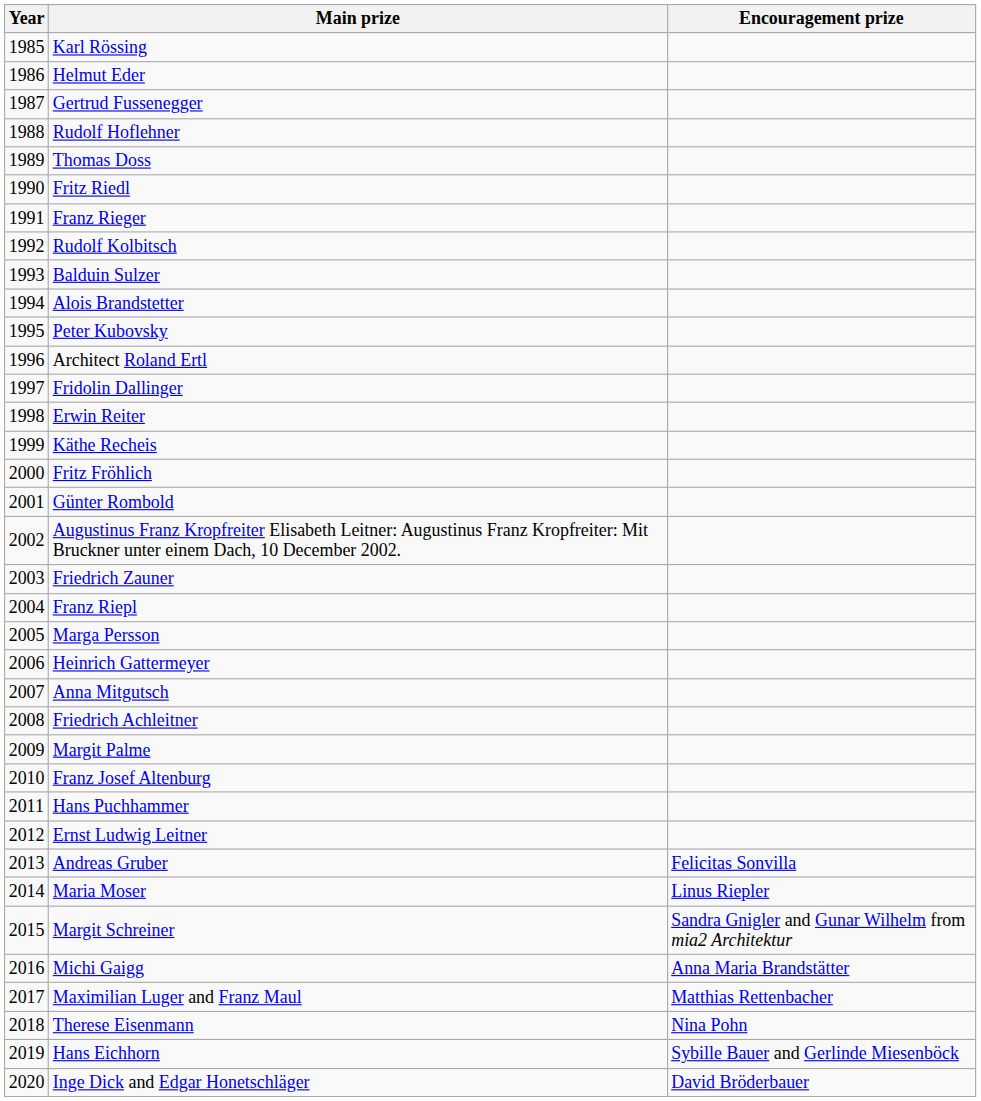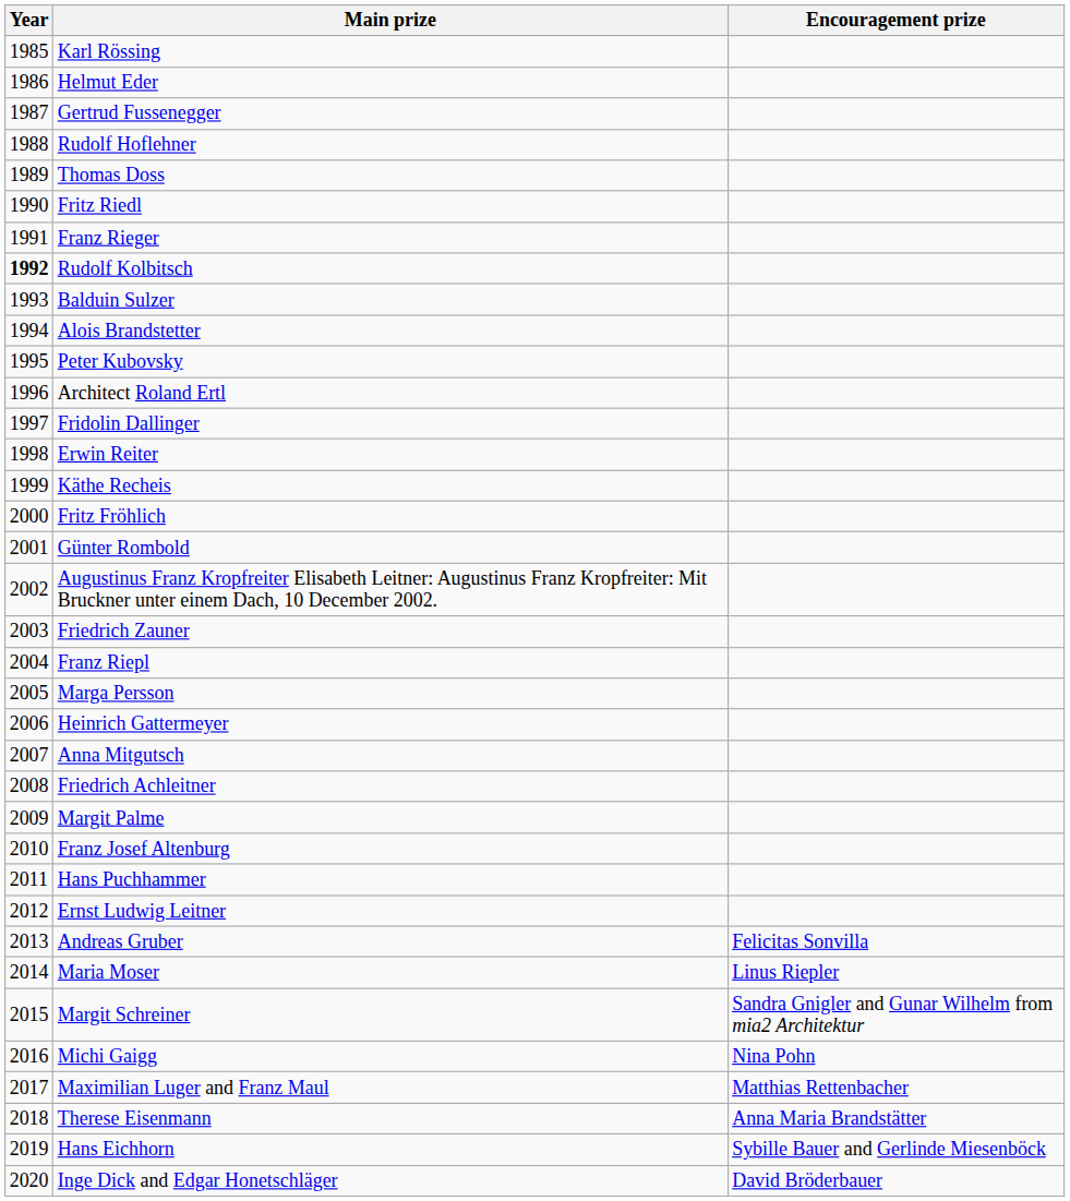 <table class="wikitable">
 <tr>
 <th>Year</th>
 <th>Main prize</th>
 <th>Encouragement prize</th>
 </tr>
 <tr>
 <td>1985</td>
 <td><a href='#'>Karl Rössing</a></td>
 <td></td>
 </tr>
 <tr>
 <td>1986</td>
 <td><a href='#'>Helmut Eder</a></td>
 <td></td>
 </tr>
 <tr>
 <td>1987</td>
 <td><a href='#'>Gertrud Fussenegger</a></td>
 <td></td>
 </tr>
 <tr>
 <td>1988</td>
 <td><a href='#'>Rudolf Hoflehner</a></td>
 <td></td>
 </tr>
 <tr>
 <td>1989</td>
 <td><a href='#'>Thomas Doss</a></td>
 <td></td>
 </tr>
 <tr>
 <td>1990</td>
 <td><a href='#'>Fritz Riedl</a></td>
 <td></td>
 </tr>
 <tr>
 <td>1991</td>
 <td><a href='#'>Franz Rieger</a></td>
 <td></td>
 </tr>
 <tr>
-<td>1992</td>
+<td><strong>1992</strong></td>
 <td><a href='#'>Rudolf Kolbitsch</a></td>
 <td></td>
 </tr>
 <tr>
 <td>1993</td>
 <td><a href='#'>Balduin Sulzer</a></td>
 <td></td>
 </tr>
 <tr>
 <td>1994</td>
 <td><a href='#'>Alois Brandstetter</a></td>
 <td></td>
 </tr>
 <tr>
 <td>1995</td>
 <td><a href='#'>Peter Kubovsky</a></td>
 <td></td>
 </tr>
 <tr>
 <td>1996</td>
 <td>Architect <a href='#'>Roland Ertl</a></td>
 <td></td>
 </tr>
 <tr>
 <td>1997</td>
 <td><a href='#'>Fridolin Dallinger</a></td>
 <td></td>
 </tr>
 <tr>
 <td>1998</td>
 <td><a href='#'>Erwin Reiter</a></td>
 <td></td>
 </tr>
 <tr>
 <td>1999</td>
 <td><a href='#'>Käthe Recheis</a></td>
 <td></td>
 </tr>
 <tr>
 <td>2000</td>
 <td><a href='#'>Fritz Fröhlich</a></td>
 <td></td>
 </tr>
 <tr>
 <td>2001</td>
 <td><a href='#'>Günter Rombold</a></td>
 <td></td>
 </tr>
 <tr>
 <td>2002</td>
 <td><a href='#'>Augustinus Franz Kropfreiter</a> Elisabeth Leitner: Augustinus Franz Kropfreiter: Mit Bruckner unter einem Dach, 10 December 2002.</td>
 <td></td>
 </tr>
 <tr>
 <td>2003</td>
 <td><a href='#'>Friedrich Zauner</a></td>
 <td></td>
 </tr>
 <tr>
 <td>2004</td>
 <td><a href='#'>Franz Riepl</a></td>
 <td></td>
 </tr>
 <tr>
 <td>2005</td>
 <td><a href='#'>Marga Persson</a></td>
 <td></td>
 </tr>
 <tr>
 <td>2006</td>
 <td><a href='#'>Heinrich Gattermeyer</a></td>
 <td></td>
 </tr>
 <tr>
 <td>2007</td>
 <td><a href='#'>Anna Mitgutsch</a></td>
 <td></td>
 </tr>
 <tr>
 <td>2008</td>
 <td><a href='#'>Friedrich Achleitner</a></td>
 <td></td>
 </tr>
 <tr>
 <td>2009</td>
 <td><a href='#'>Margit Palme</a></td>
 <td></td>
 </tr>
 <tr>
 <td>2010</td>
 <td><a href='#'>Franz Josef Altenburg</a></td>
 <td></td>
 </tr>
 <tr>
 <td>2011</td>
 <td><a href='#'>Hans Puchhammer</a></td>
 <td></td>
 </tr>
 <tr>
 <td>2012</td>
 <td><a href='#'>Ernst Ludwig Leitner</a></td>
 <td></td>
 </tr>
 <tr>
 <td>2013</td>
 <td><a href='#'>Andreas Gruber</a></td>
 <td><a href='#'>Felicitas Sonvilla</a></td>
 </tr>
 <tr>
 <td>2014</td>
 <td><a href='#'>Maria Moser</a></td>
 <td><a href='#'>Linus Riepler</a></td>
 </tr>
 <tr>
 <td>2015</td>
 <td><a href='#'>Margit Schreiner</a></td>
 <td><a href='#'>Sandra Gnigler</a> and <a href='#'>Gunar Wilhelm</a> from <em>mia2 Architektur</em></td>
 </tr>
 <tr>
 <td>2016</td>
 <td><a href='#'>Michi Gaigg</a></td>
-<td><a href='#'>Anna Maria Brandstätter</a></td>
+<td><a href='#'>Nina Pohn</a></td>
 </tr>
 <tr>
 <td>2017</td>
 <td><a href='#'>Maximilian Luger</a> and <a href='#'>Franz Maul</a></td>
 <td><a href='#'>Matthias Rettenbacher</a></td>
 </tr>
 <tr>
 <td>2018</td>
 <td><a href='#'>Therese Eisenmann</a></td>
-<td><a href='#'>Nina Pohn</a></td>
+<td><a href='#'>Anna Maria Brandstätter</a></td>
 </tr>
 <tr>
 <td>2019</td>
 <td><a href='#'>Hans Eichhorn</a></td>
 <td><a href='#'>Sybille Bauer</a> and <a href='#'>Gerlinde Miesenböck</a></td>
 </tr>
 <tr>
 <td>2020</td>
 <td><a href='#'>Inge Dick</a> and <a href='#'>Edgar Honetschläger</a></td>
 <td><a href='#'>David Bröderbauer</a></td>
 </tr>
 </table>
